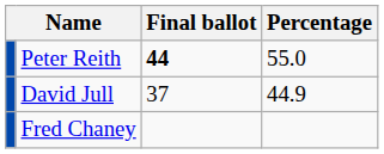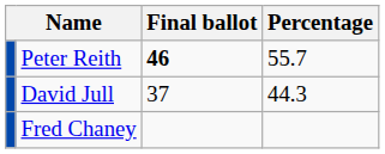 <table class="wikitable">
 <tr>
 <th colspan="2">Name</th>
 <th>Final ballot</th>
 <th>Percentage</th>
 </tr>
 <tr>
 <td style="background:#0047AB"></td>
 <td><a href='#'>Peter Reith</a></td>
-<td><strong>44</strong></td>
-<td>55.0</td>
+<td><strong>46</strong></td>
+<td>55.7</td>
 </tr>
 <tr>
 <td style="background:#0047AB"></td>
 <td><a href='#'>David Jull</a></td>
 <td>37</td>
-<td>44.9</td>
+<td>44.3</td>
 </tr>
 <tr>
 <td style="background:#0047AB"></td>
 <td><a href='#'>Fred Chaney</a></td>
 <td></td>
 <td></td>
 </tr>
 </table>
